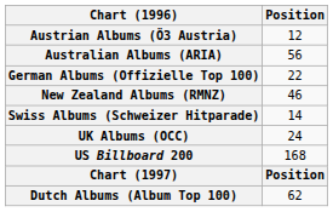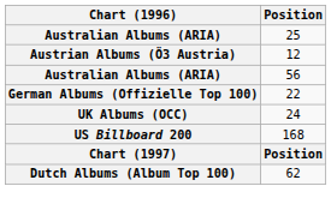 <table class="wikitable plainrowheaders" style="text-align:center;">
 <tr>
 <th scope="col">Chart (1996)</th>
 <th scope="col">Position</th>
+</tr>
+<tr>
+<th scope="row">Australian Albums (ARIA)</th>
+<td>25</td>
 </tr>
 <tr>
 <th scope="row">Austrian Albums (Ö3 Austria)</th>
 <td>12</td>
 </tr>
 <tr>
 <th scope="row">Australian Albums (ARIA)</th>
 <td>56</td>
 </tr>
 <tr>
 <th scope="row">German Albums (Offizielle Top 100)</th>
 <td>22</td>
-</tr>
-<tr>
-<th scope="row">New Zealand Albums (RMNZ)</th>
-<td>46</td>
-</tr>
-<tr>
-<th scope="row">Swiss Albums (Schweizer Hitparade)</th>
-<td>14</td>
 </tr>
 <tr>
 <th scope="row">UK Albums (OCC)</th>
 <td>24</td>
 </tr>
 <tr>
 <th scope="row">US <em>Billboard</em> 200</th>
 <td>168</td>
 </tr>
 <tr>
 <th scope="col">Chart (1997)</th>
 <th scope="col">Position</th>
 </tr>
 <tr>
 <th scope="row">Dutch Albums (Album Top 100)</th>
 <td>62</td>
 </tr>
 </table>
